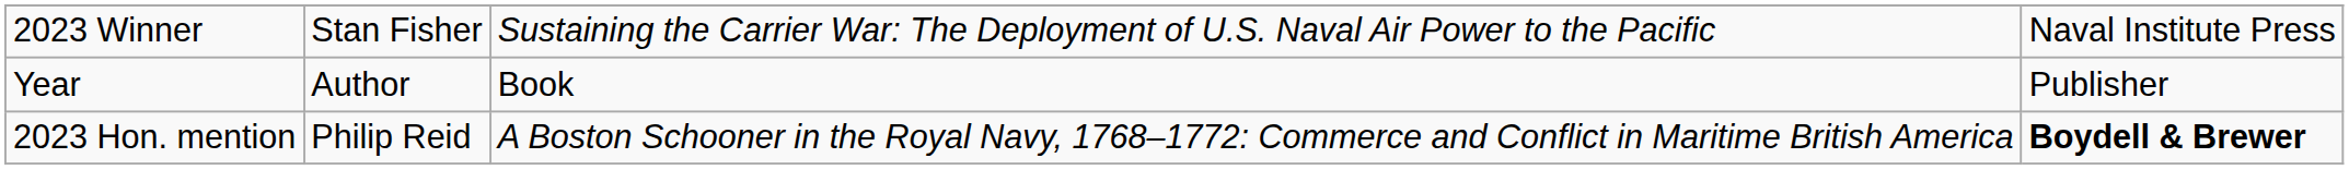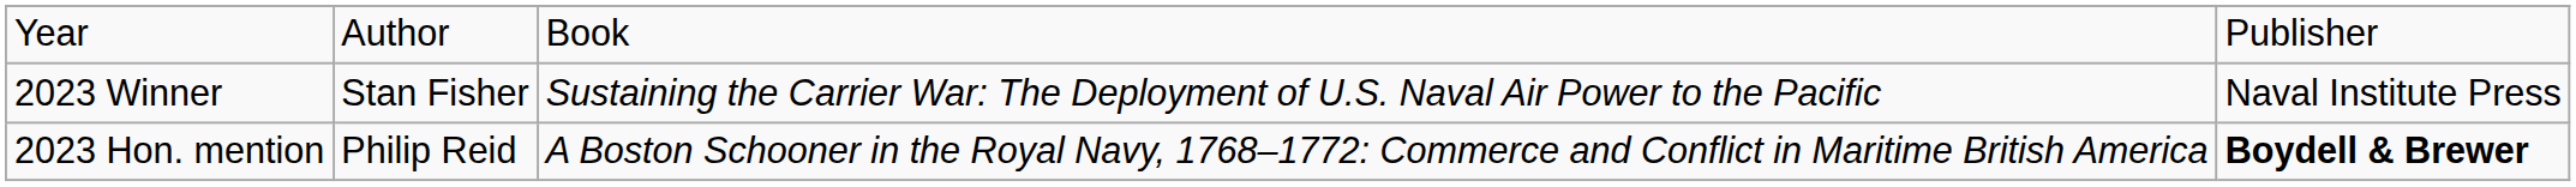 <table class="wikitable">
 <tr>
+</tr>
+<tr>
+<td>Year</td>
+<td>Author</td>
+<td>Book</td>
+<td>Publisher</td>
 </tr>
 <tr>
 <td>2023 Winner</td>
 <td>Stan Fisher</td>
 <td><em>Sustaining the Carrier War: The Deployment of U.S. Naval Air Power to the Pacific</em></td>
 <td>Naval Institute Press</td>
 </tr>
 <tr>
-<td>Year</td>
-<td>Author</td>
-<td>Book</td>
-<td>Publisher</td>
-</tr>
-<tr>
 <td>2023 Hon. mention</td>
 <td>Philip Reid</td>
 <td><em>A Boston Schooner in the Royal Navy, 1768–1772: Commerce and Conflict in Maritime British America</em></td>
 <td><strong>Boydell & Brewer</strong></td>
 </tr>
 </table>
